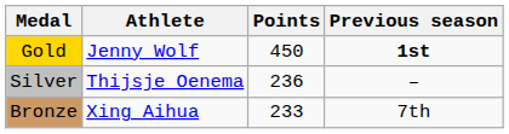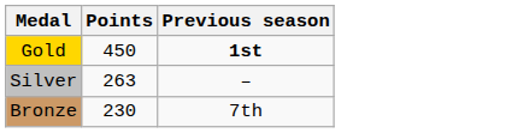 <table class="wikitable">
 <tr>
 <th><strong>Medal</strong></th>
-<th><strong>Athlete</strong></th>
 <th><strong>Points</strong></th>
 <th><strong>Previous season</strong></th>
 </tr>
 <tr align="center">
 <td bgcolor="gold">Gold</td>
-<td align="left"> <a href='#'>Jenny Wolf</a></td>
 <td>450</td>
 <td><strong>1st</strong></td>
 </tr>
 <tr align="center">
 <td bgcolor="silver">Silver</td>
-<td align="left"> <a href='#'>Thijsje Oenema</a></td>
-<td>236</td>
+<td>263</td>
 <td>–</td>
 </tr>
 <tr align="center">
 <td bgcolor="CC9966">Bronze</td>
-<td align="left"> <a href='#'>Xing Aihua</a></td>
-<td>233</td>
+<td>230</td>
 <td>7th</td>
 </tr>
 </table>
